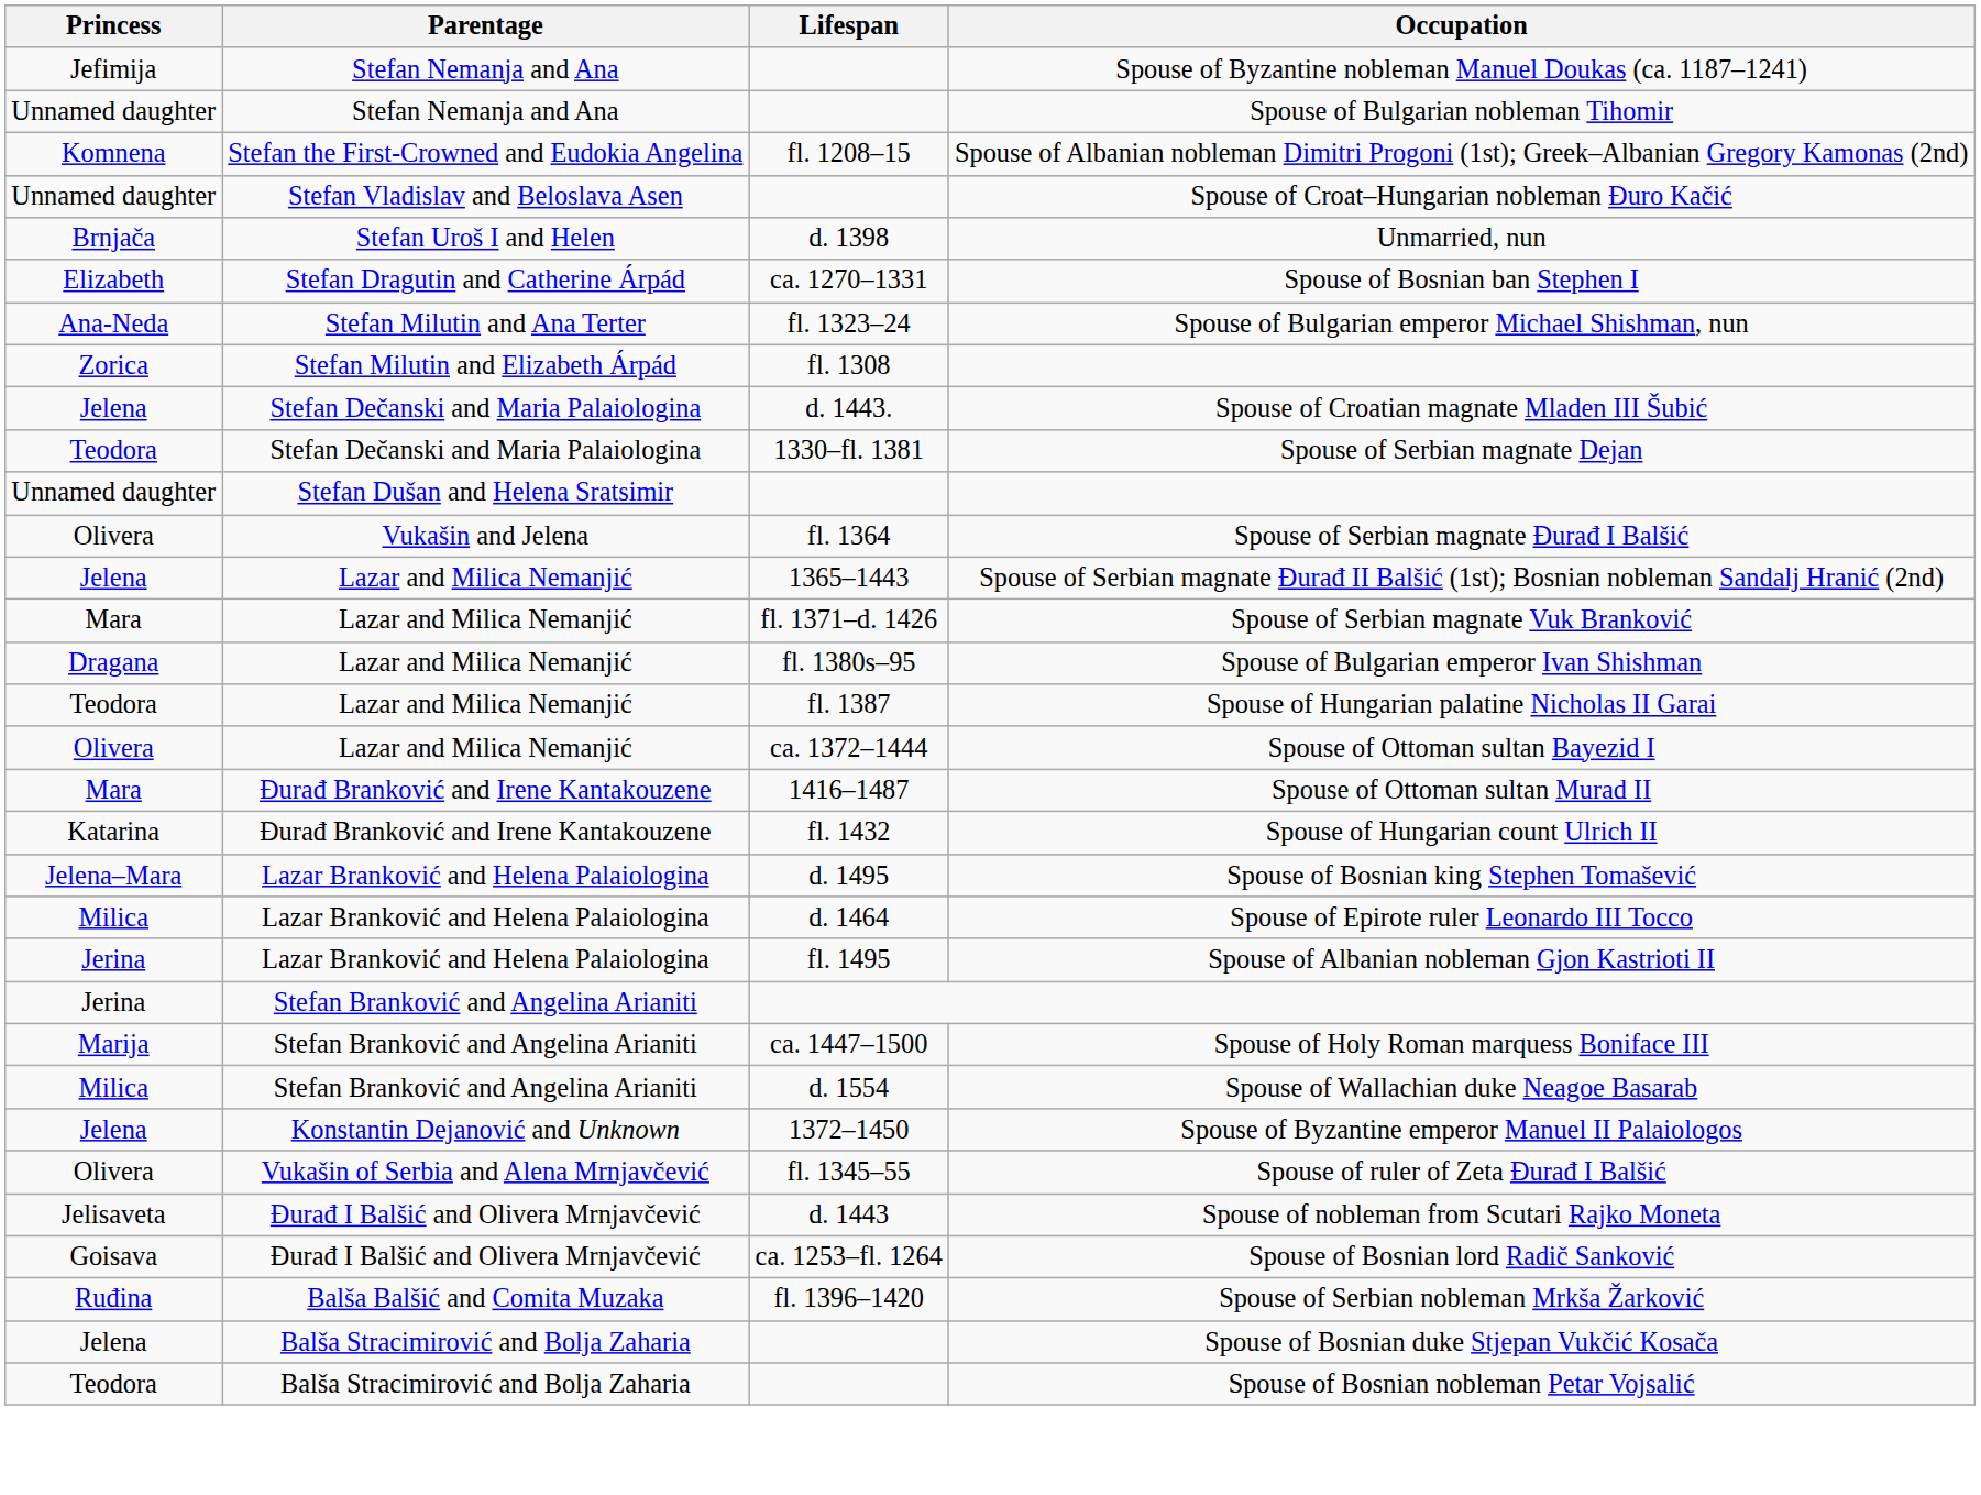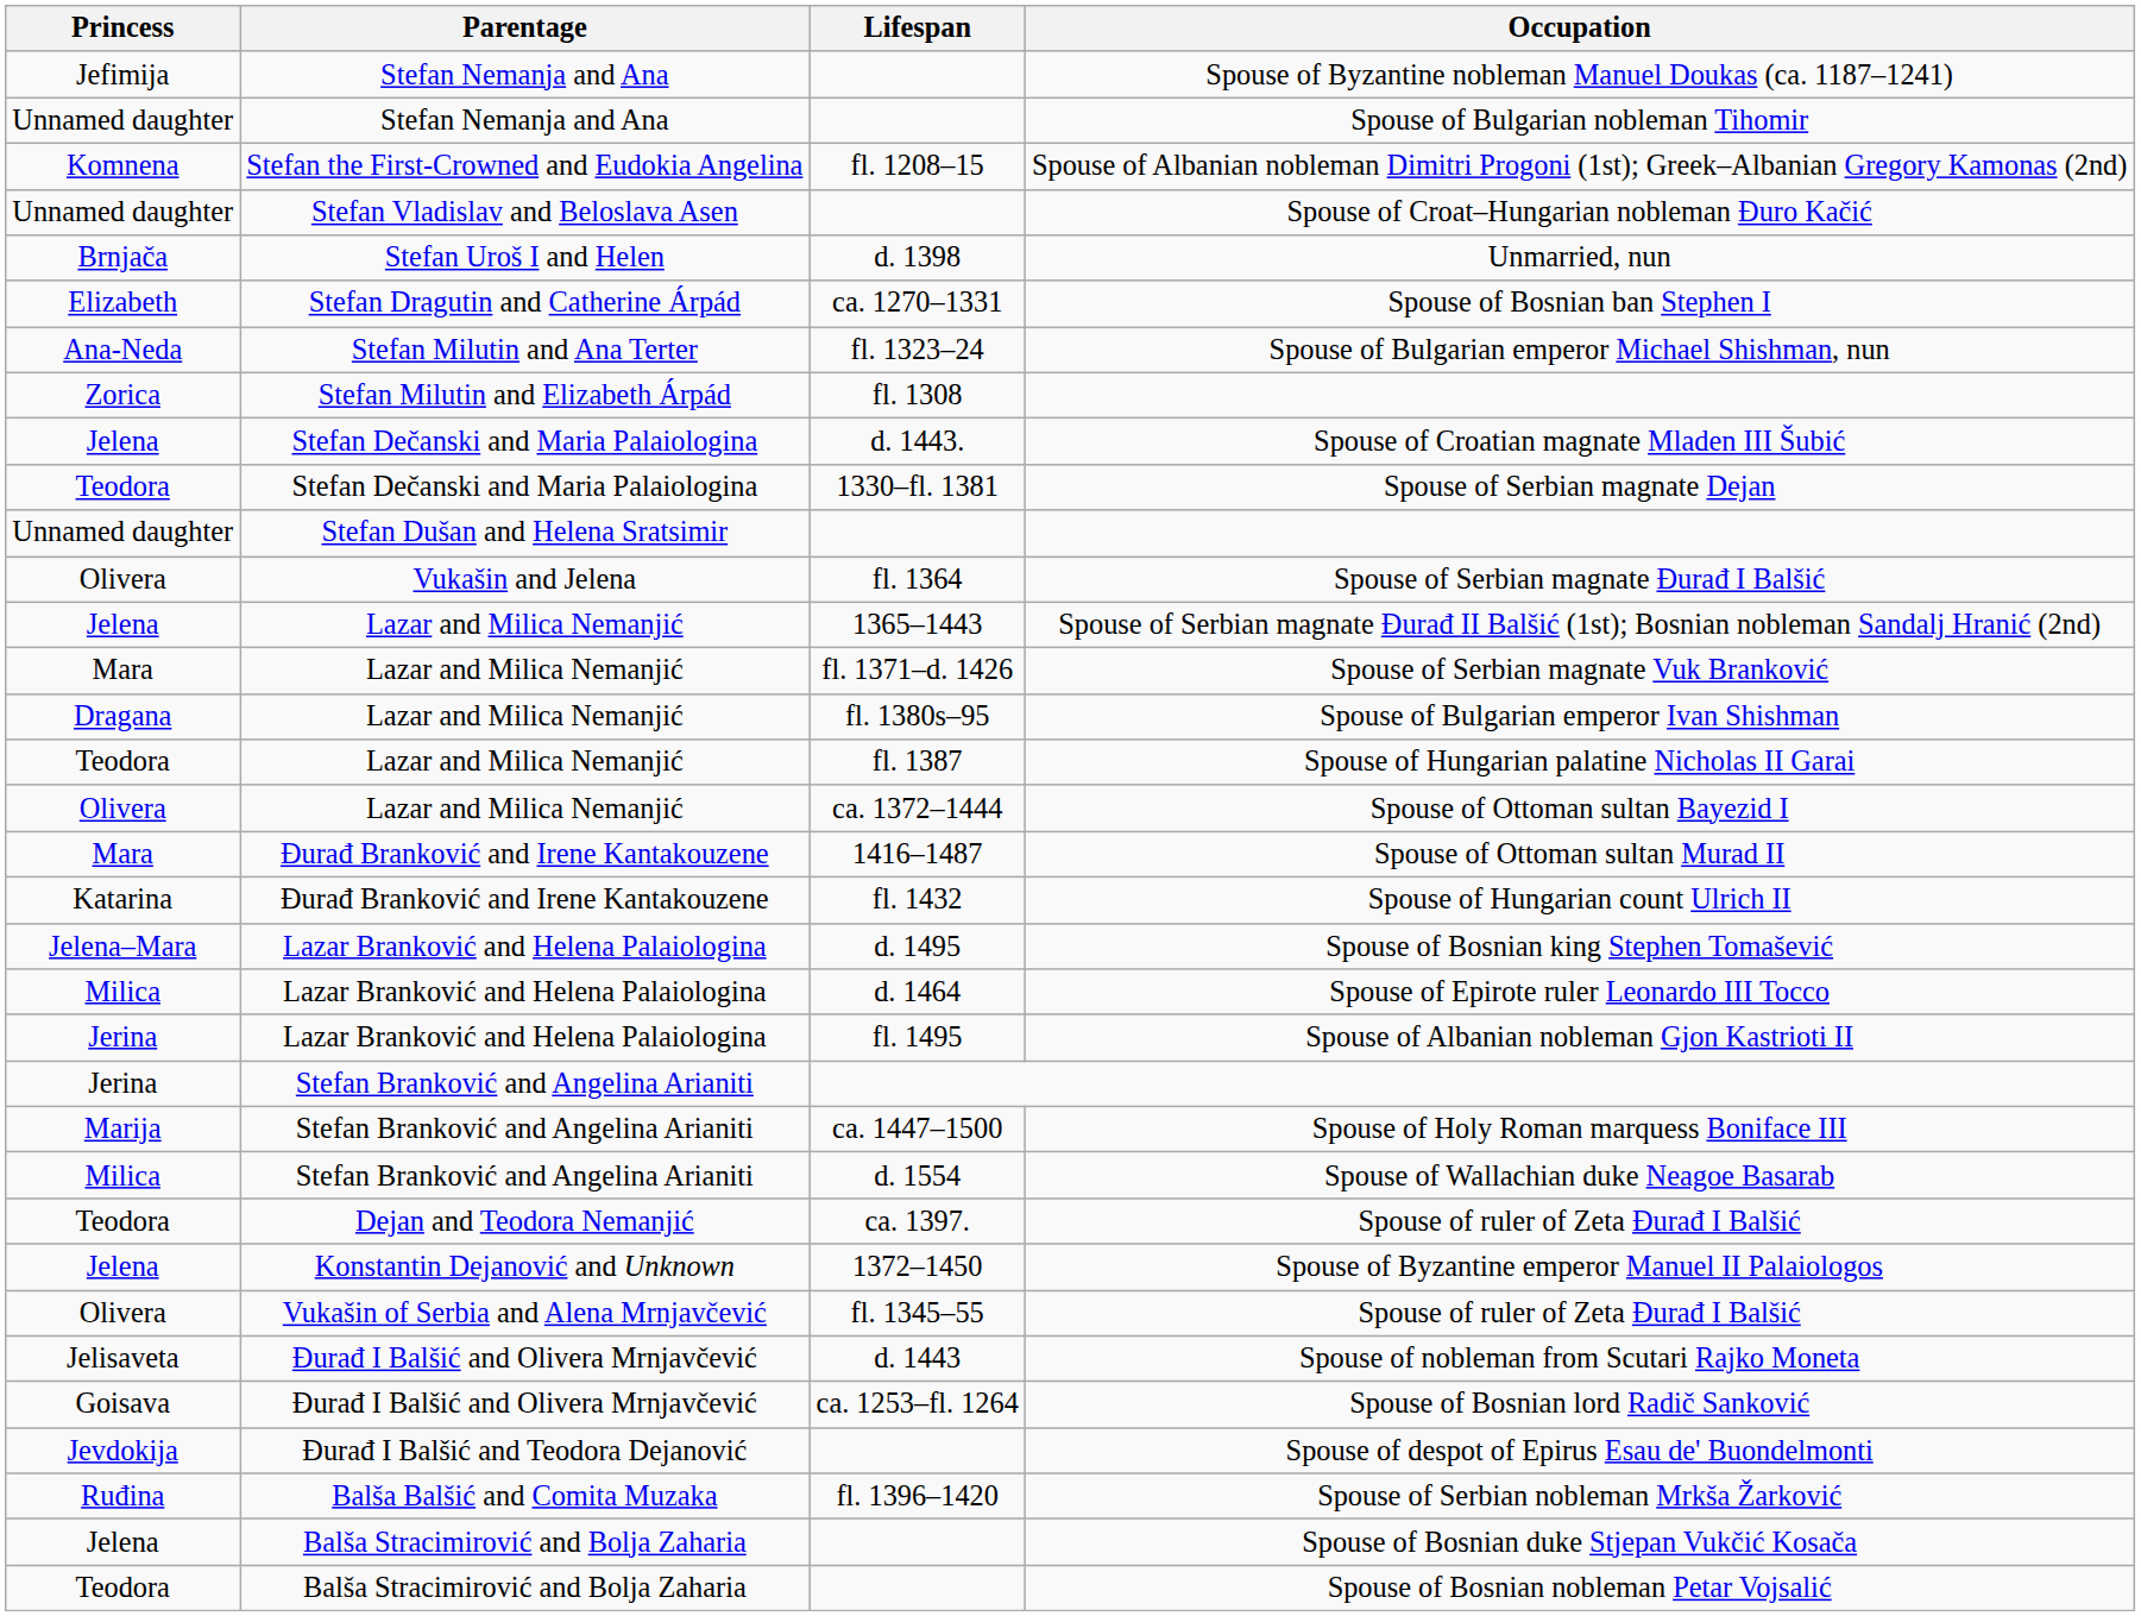 <table class="wikitable sortable" style="text-align:center">
 <tr>
 <th>Princess</th>
 <th>Parentage</th>
 <th>Lifespan</th>
 <th>Occupation</th>
 </tr>
 <tr>
 <td>Jefimija</td>
 <td><a href='#'>Stefan Nemanja</a> and <a href='#'>Ana</a></td>
 <td></td>
 <td>Spouse of Byzantine nobleman <a href='#'>Manuel Doukas</a> (ca. 1187–1241)</td>
 </tr>
 <tr>
 <td>Unnamed daughter</td>
 <td>Stefan Nemanja and Ana</td>
 <td></td>
 <td>Spouse of Bulgarian nobleman <a href='#'>Tihomir</a></td>
 </tr>
 <tr>
 <td><a href='#'>Komnena</a></td>
 <td><a href='#'>Stefan the First-Crowned</a> and <a href='#'>Eudokia Angelina</a></td>
 <td>fl. 1208–15</td>
 <td>Spouse of Albanian nobleman <a href='#'>Dimitri Progoni</a> (1st); Greek–Albanian <a href='#'>Gregory Kamonas</a> (2nd)</td>
 </tr>
 <tr>
 <td>Unnamed daughter</td>
 <td><a href='#'>Stefan Vladislav</a> and <a href='#'>Beloslava Asen</a></td>
 <td></td>
 <td>Spouse of Croat–Hungarian nobleman <a href='#'>Đuro Kačić</a></td>
 </tr>
 <tr>
 <td><a href='#'>Brnjača</a></td>
 <td><a href='#'>Stefan Uroš I</a> and <a href='#'>Helen</a></td>
 <td>d. 1398</td>
 <td>Unmarried, nun</td>
 </tr>
 <tr>
 <td><a href='#'>Elizabeth</a></td>
 <td><a href='#'>Stefan Dragutin</a> and <a href='#'>Catherine Árpád</a></td>
 <td>ca. 1270–1331</td>
 <td>Spouse of Bosnian ban <a href='#'>Stephen I</a></td>
 </tr>
 <tr>
 <td><a href='#'>Ana-Neda</a></td>
 <td><a href='#'>Stefan Milutin</a> and <a href='#'>Ana Terter</a></td>
 <td>fl. 1323–24</td>
 <td>Spouse of Bulgarian emperor <a href='#'>Michael Shishman</a>, nun</td>
 </tr>
 <tr>
 <td><a href='#'>Zorica</a></td>
 <td><a href='#'>Stefan Milutin</a> and <a href='#'>Elizabeth Árpád</a></td>
 <td>fl. 1308</td>
 <td></td>
 </tr>
 <tr>
 <td><a href='#'>Jelena</a></td>
 <td><a href='#'>Stefan Dečanski</a> and <a href='#'>Maria Palaiologina</a></td>
 <td>d. 1443.</td>
 <td>Spouse of Croatian magnate <a href='#'>Mladen III Šubić</a></td>
 </tr>
 <tr>
 <td><a href='#'>Teodora</a></td>
 <td>Stefan Dečanski and Maria Palaiologina</td>
 <td>1330–fl. 1381</td>
 <td>Spouse of Serbian magnate <a href='#'>Dejan</a></td>
 </tr>
 <tr>
 <td>Unnamed daughter</td>
 <td><a href='#'>Stefan Dušan</a> and <a href='#'>Helena Sratsimir</a></td>
 <td></td>
 <td></td>
 </tr>
 <tr>
 <td>Olivera</td>
 <td><a href='#'>Vukašin</a> and Jelena</td>
 <td>fl. 1364</td>
 <td>Spouse of Serbian magnate <a href='#'>Đurađ I Balšić</a></td>
 </tr>
 <tr>
 <td><a href='#'>Jelena</a></td>
 <td><a href='#'>Lazar</a> and <a href='#'>Milica Nemanjić</a></td>
 <td>1365–1443</td>
 <td>Spouse of Serbian magnate <a href='#'>Đurađ II Balšić</a> (1st); Bosnian nobleman <a href='#'>Sandalj Hranić</a> (2nd)</td>
 </tr>
 <tr>
 <td>Mara</td>
 <td>Lazar and Milica Nemanjić</td>
 <td>fl. 1371–d. 1426</td>
 <td>Spouse of Serbian magnate <a href='#'>Vuk Branković</a></td>
 </tr>
 <tr>
 <td><a href='#'>Dragana</a></td>
 <td>Lazar and Milica Nemanjić</td>
 <td>fl. 1380s–95</td>
 <td>Spouse of Bulgarian emperor <a href='#'>Ivan Shishman</a></td>
 </tr>
 <tr>
 <td>Teodora</td>
 <td>Lazar and Milica Nemanjić</td>
 <td>fl. 1387</td>
 <td>Spouse of Hungarian palatine <a href='#'>Nicholas II Garai</a></td>
 </tr>
 <tr>
 <td><a href='#'>Olivera</a></td>
 <td>Lazar and Milica Nemanjić</td>
 <td>ca. 1372–1444</td>
 <td>Spouse of Ottoman sultan <a href='#'>Bayezid I</a></td>
 </tr>
 <tr>
 <td><a href='#'>Mara</a></td>
 <td><a href='#'>Đurađ Branković</a> and <a href='#'>Irene Kantakouzene</a></td>
 <td>1416–1487</td>
 <td>Spouse of Ottoman sultan <a href='#'>Murad II</a></td>
 </tr>
 <tr>
 <td>Katarina</td>
 <td>Đurađ Branković and Irene Kantakouzene</td>
 <td>fl. 1432</td>
 <td>Spouse of Hungarian count <a href='#'>Ulrich II</a></td>
 </tr>
 <tr>
 <td><a href='#'>Jelena–Mara</a></td>
 <td><a href='#'>Lazar Branković</a> and <a href='#'>Helena Palaiologina</a></td>
 <td>d. 1495</td>
 <td>Spouse of Bosnian king <a href='#'>Stephen Tomašević</a></td>
 </tr>
 <tr>
 <td><a href='#'>Milica</a></td>
 <td>Lazar Branković and Helena Palaiologina</td>
 <td>d. 1464</td>
 <td>Spouse of Epirote ruler <a href='#'>Leonardo III Tocco</a></td>
 </tr>
 <tr>
 <td><a href='#'>Jerina</a></td>
 <td>Lazar Branković and Helena Palaiologina</td>
 <td>fl. 1495</td>
 <td>Spouse of Albanian nobleman <a href='#'>Gjon Kastrioti II</a></td>
 </tr>
 <tr>
 <td>Jerina</td>
 <td><a href='#'>Stefan Branković</a> and <a href='#'>Angelina Arianiti</a></td>
 </tr>
 <tr>
 <td><a href='#'>Marija</a></td>
 <td>Stefan Branković and Angelina Arianiti</td>
 <td>ca. 1447–1500</td>
 <td>Spouse of Holy Roman marquess <a href='#'>Boniface III</a></td>
 </tr>
 <tr>
 <td><a href='#'>Milica</a></td>
 <td>Stefan Branković and Angelina Arianiti</td>
 <td>d. 1554</td>
 <td>Spouse of Wallachian duke <a href='#'>Neagoe Basarab</a></td>
 </tr>
 <tr>
+<td>Teodora</td>
+<td><a href='#'>Dejan</a> and <a href='#'>Teodora Nemanjić</a></td>
+<td>ca. 1397.</td>
+<td>Spouse of ruler of Zeta <a href='#'>Đurađ I Balšić</a></td>
+</tr>
+<tr>
 <td><a href='#'>Jelena</a></td>
 <td><a href='#'>Konstantin Dejanović</a> and <em>Unknown</em></td>
 <td>1372–1450</td>
 <td>Spouse of Byzantine emperor <a href='#'>Manuel II Palaiologos</a></td>
 </tr>
 <tr>
 <td>Olivera</td>
 <td><a href='#'>Vukašin of Serbia</a> and <a href='#'>Alena Mrnjavčević</a></td>
 <td>fl. 1345–55</td>
 <td>Spouse of ruler of Zeta <a href='#'>Đurađ I Balšić</a></td>
 </tr>
 <tr>
 <td>Jelisaveta</td>
 <td><a href='#'>Đurađ I Balšić</a> and Olivera Mrnjavčević</td>
 <td>d. 1443</td>
 <td>Spouse of nobleman from Scutari <a href='#'>Rajko Moneta</a></td>
 </tr>
 <tr>
 <td>Goisava</td>
 <td>Đurađ I Balšić and Olivera Mrnjavčević</td>
 <td>ca. 1253–fl. 1264</td>
 <td>Spouse of Bosnian lord <a href='#'>Radič Sanković</a></td>
 </tr>
 <tr>
+<td><a href='#'>Jevdokija</a></td>
+<td>Đurađ I Balšić and Teodora Dejanović</td>
+<td></td>
+<td>Spouse of despot of Epirus <a href='#'>Esau de' Buondelmonti</a></td>
+</tr>
+<tr>
 <td><a href='#'>Ruđina</a></td>
 <td><a href='#'>Balša Balšić</a> and <a href='#'>Comita Muzaka</a></td>
 <td>fl. 1396–1420</td>
 <td>Spouse of Serbian nobleman <a href='#'>Mrkša Žarković</a></td>
 </tr>
 <tr>
 <td>Jelena</td>
 <td><a href='#'>Balša Stracimirović</a> and <a href='#'>Bolja Zaharia</a></td>
 <td></td>
 <td>Spouse of Bosnian duke <a href='#'>Stjepan Vukčić Kosača</a></td>
 </tr>
 <tr>
 <td>Teodora</td>
 <td>Balša Stracimirović and Bolja Zaharia</td>
 <td></td>
 <td>Spouse of Bosnian nobleman <a href='#'>Petar Vojsalić</a></td>
 </tr>
 </table>
